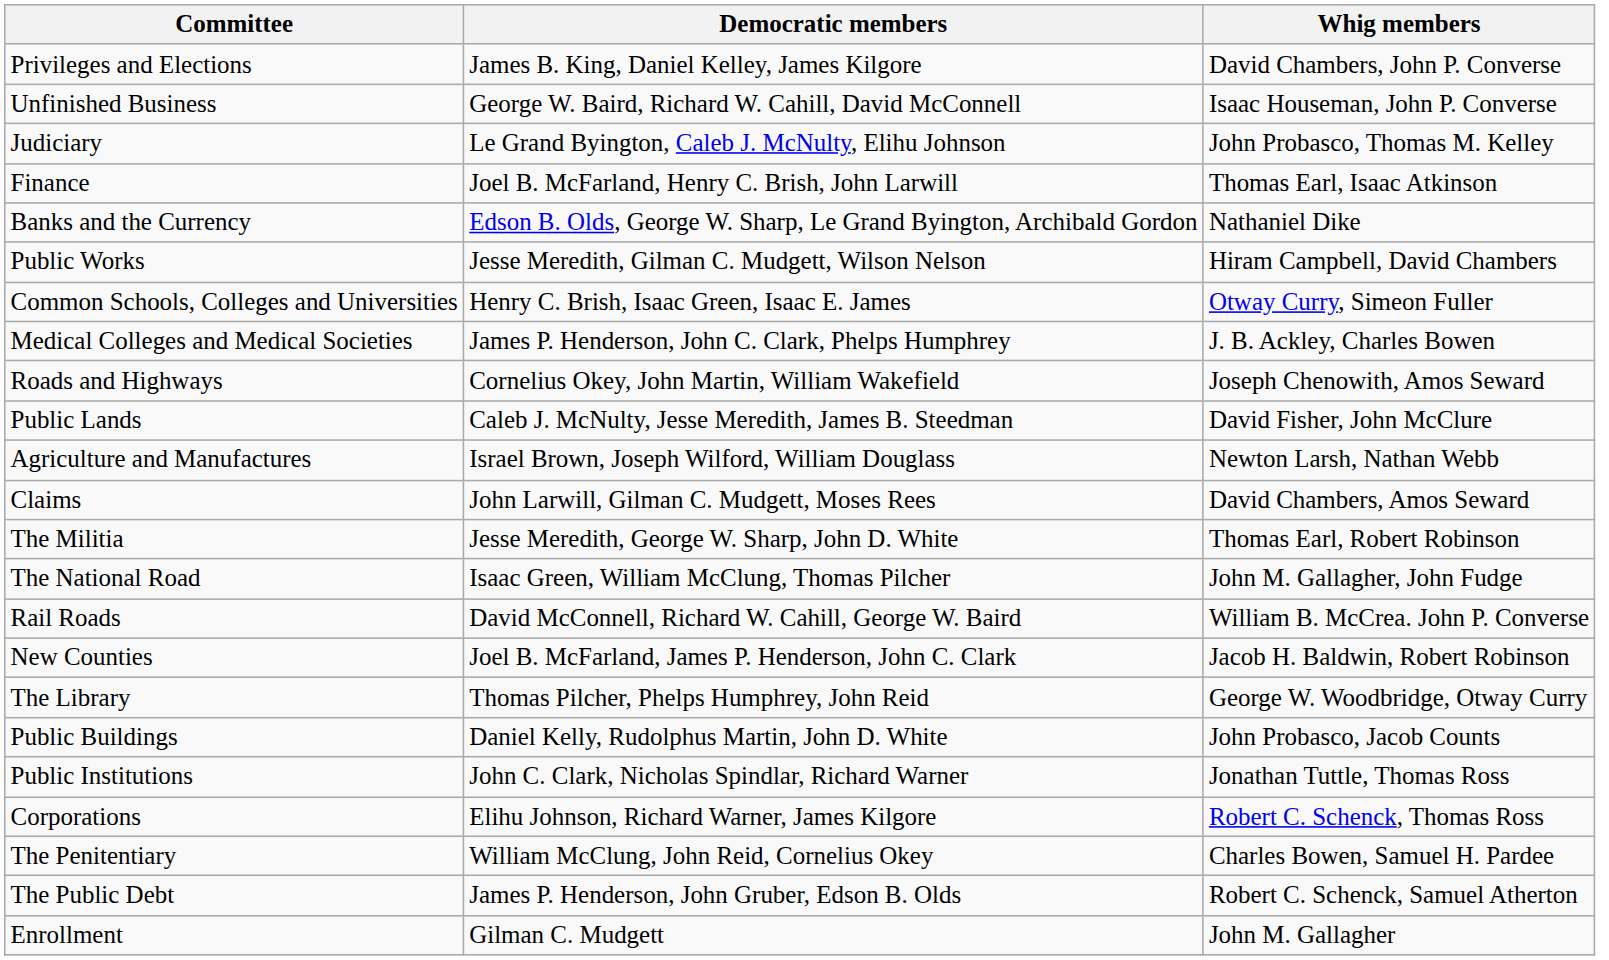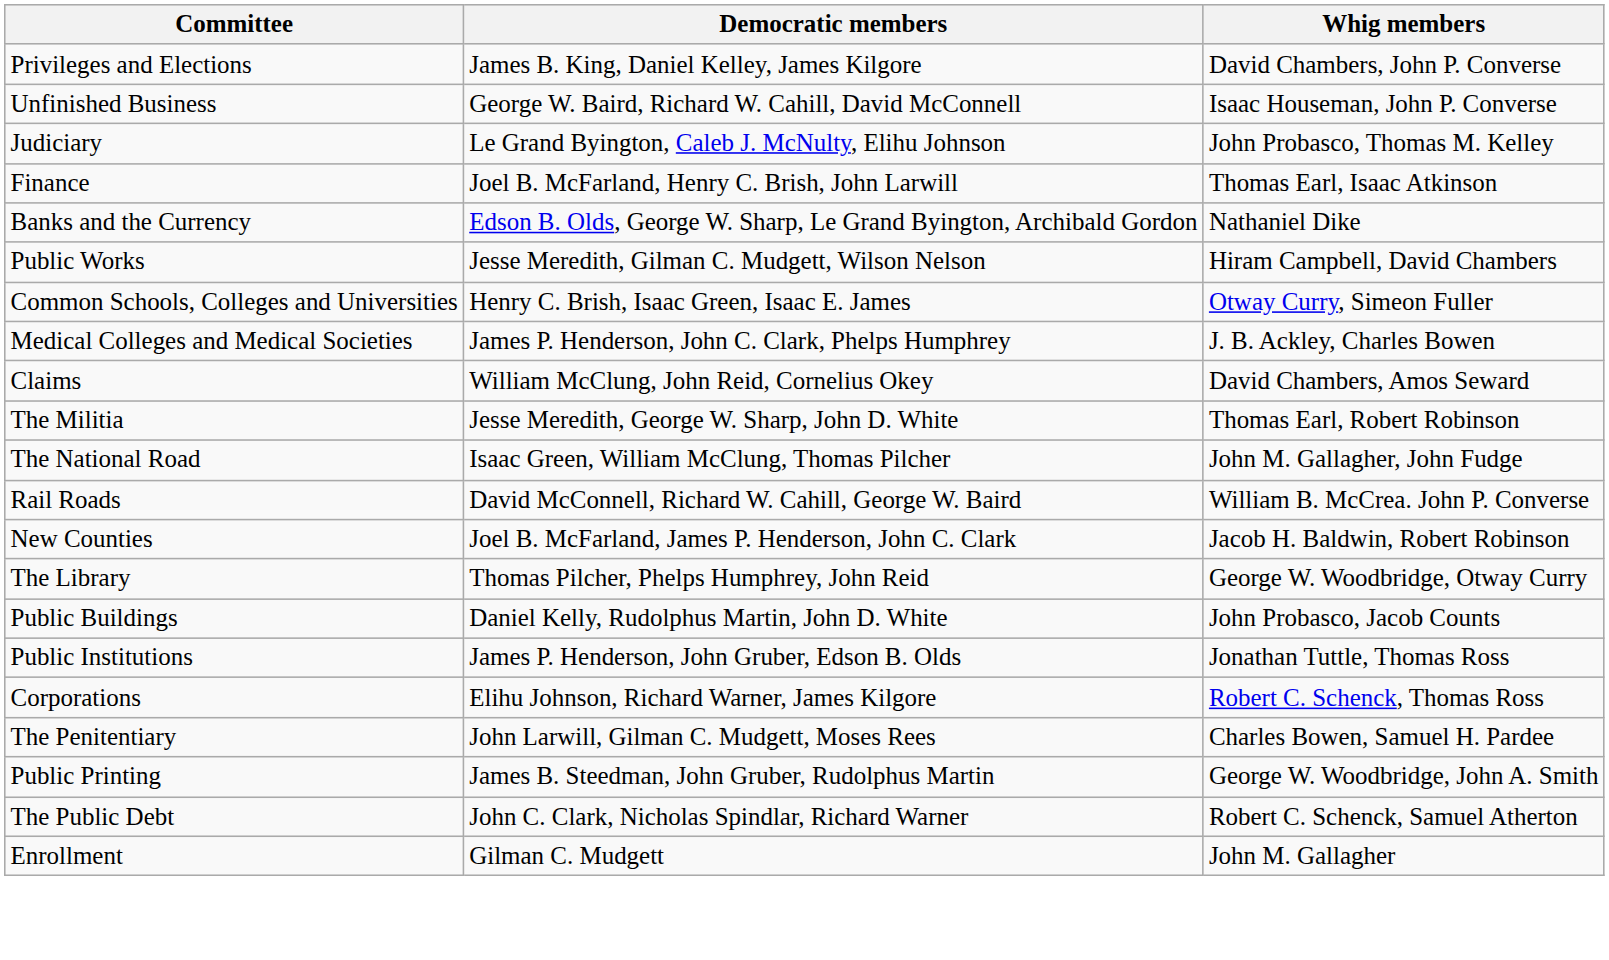 <table class="wikitable">
 <tr>
 <th>Committee</th>
 <th>Democratic members</th>
 <th>Whig members</th>
 </tr>
 <tr>
 <td>Privileges and Elections</td>
 <td>James B. King, Daniel Kelley, James Kilgore</td>
 <td>David Chambers, John P. Converse</td>
 </tr>
 <tr>
 <td>Unfinished Business</td>
 <td>George W. Baird, Richard W. Cahill, David McConnell</td>
 <td>Isaac Houseman, John P. Converse</td>
 </tr>
 <tr>
 <td>Judiciary</td>
 <td>Le Grand Byington, <a href='#'>Caleb J. McNulty</a>, Elihu Johnson</td>
 <td>John Probasco, Thomas M. Kelley</td>
 </tr>
 <tr>
 <td>Finance</td>
 <td>Joel B. McFarland, Henry C. Brish, John Larwill</td>
 <td>Thomas Earl, Isaac Atkinson</td>
 </tr>
 <tr>
 <td>Banks and the Currency</td>
 <td><a href='#'>Edson B. Olds</a>, George W. Sharp, Le Grand Byington, Archibald Gordon</td>
 <td>Nathaniel Dike</td>
 </tr>
 <tr>
 <td>Public Works</td>
 <td>Jesse Meredith, Gilman C. Mudgett, Wilson Nelson</td>
 <td>Hiram Campbell, David Chambers</td>
 </tr>
 <tr>
 <td>Common Schools, Colleges and Universities</td>
 <td>Henry C. Brish, Isaac Green, Isaac E. James</td>
 <td><a href='#'>Otway Curry</a>, Simeon Fuller</td>
 </tr>
 <tr>
 <td>Medical Colleges and Medical Societies</td>
 <td>James P. Henderson, John C. Clark, Phelps Humphrey</td>
 <td>J. B. Ackley, Charles Bowen</td>
 </tr>
 <tr>
-<td>Roads and Highways</td>
-<td>Cornelius Okey, John Martin, William Wakefield</td>
-<td>Joseph Chenowith, Amos Seward</td>
-</tr>
-<tr>
-<td>Public Lands</td>
-<td>Caleb J. McNulty, Jesse Meredith, James B. Steedman</td>
-<td>David Fisher, John McClure</td>
-</tr>
-<tr>
-<td>Agriculture and Manufactures</td>
-<td>Israel Brown, Joseph Wilford, William Douglass</td>
-<td>Newton Larsh, Nathan Webb</td>
-</tr>
-<tr>
 <td>Claims</td>
-<td>John Larwill, Gilman C. Mudgett, Moses Rees</td>
+<td>William McClung, John Reid, Cornelius Okey</td>
 <td>David Chambers, Amos Seward</td>
 </tr>
 <tr>
 <td>The Militia</td>
 <td>Jesse Meredith, George W. Sharp, John D. White</td>
 <td>Thomas Earl, Robert Robinson</td>
 </tr>
 <tr>
 <td>The National Road</td>
 <td>Isaac Green, William McClung, Thomas Pilcher</td>
 <td>John M. Gallagher, John Fudge</td>
 </tr>
 <tr>
 <td>Rail Roads</td>
 <td>David McConnell, Richard W. Cahill, George W. Baird</td>
 <td>William B. McCrea. John P. Converse</td>
 </tr>
 <tr>
 <td>New Counties</td>
 <td>Joel B. McFarland, James P. Henderson, John C. Clark</td>
 <td>Jacob H. Baldwin, Robert Robinson</td>
 </tr>
 <tr>
 <td>The Library</td>
 <td>Thomas Pilcher, Phelps Humphrey, John Reid</td>
 <td>George W. Woodbridge, Otway Curry</td>
 </tr>
 <tr>
 <td>Public Buildings</td>
 <td>Daniel Kelly, Rudolphus Martin, John D. White</td>
 <td>John Probasco, Jacob Counts</td>
 </tr>
 <tr>
 <td>Public Institutions</td>
-<td>John C. Clark, Nicholas Spindlar, Richard Warner</td>
+<td>James P. Henderson, John Gruber, Edson B. Olds</td>
 <td>Jonathan Tuttle, Thomas Ross</td>
 </tr>
 <tr>
 <td>Corporations</td>
 <td>Elihu Johnson, Richard Warner, James Kilgore</td>
 <td><a href='#'>Robert C. Schenck</a>, Thomas Ross</td>
 </tr>
 <tr>
 <td>The Penitentiary</td>
-<td>William McClung, John Reid, Cornelius Okey</td>
+<td>John Larwill, Gilman C. Mudgett, Moses Rees</td>
 <td>Charles Bowen, Samuel H. Pardee</td>
 </tr>
 <tr>
+<td>Public Printing</td>
+<td>James B. Steedman, John Gruber, Rudolphus Martin</td>
+<td>George W. Woodbridge, John A. Smith</td>
+</tr>
+<tr>
 <td>The Public Debt</td>
-<td>James P. Henderson, John Gruber, Edson B. Olds</td>
+<td>John C. Clark, Nicholas Spindlar, Richard Warner</td>
 <td>Robert C. Schenck, Samuel Atherton</td>
 </tr>
 <tr>
 <td>Enrollment</td>
 <td>Gilman C. Mudgett</td>
 <td>John M. Gallagher</td>
 </tr>
 </table>
